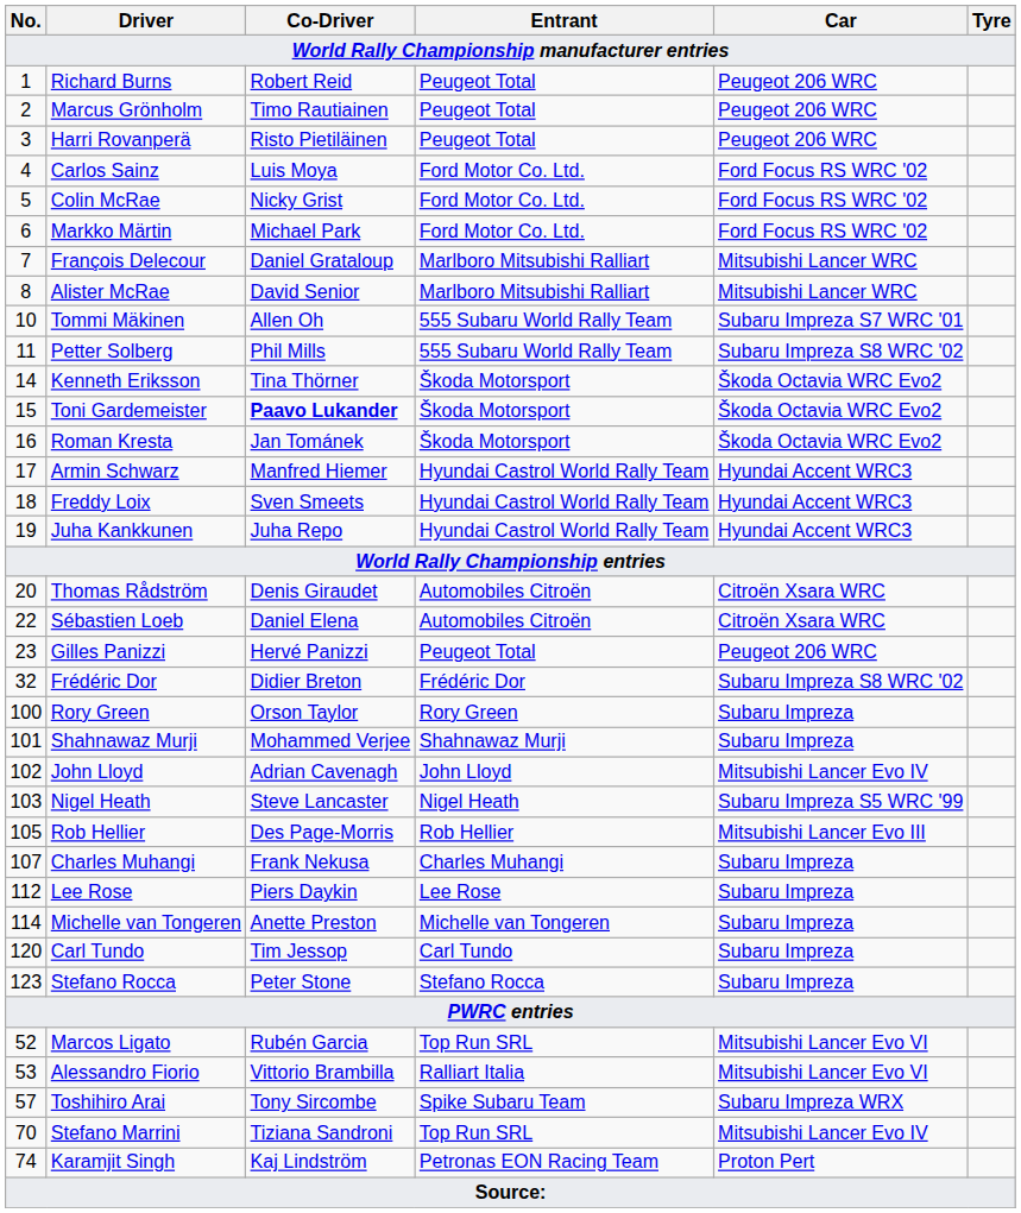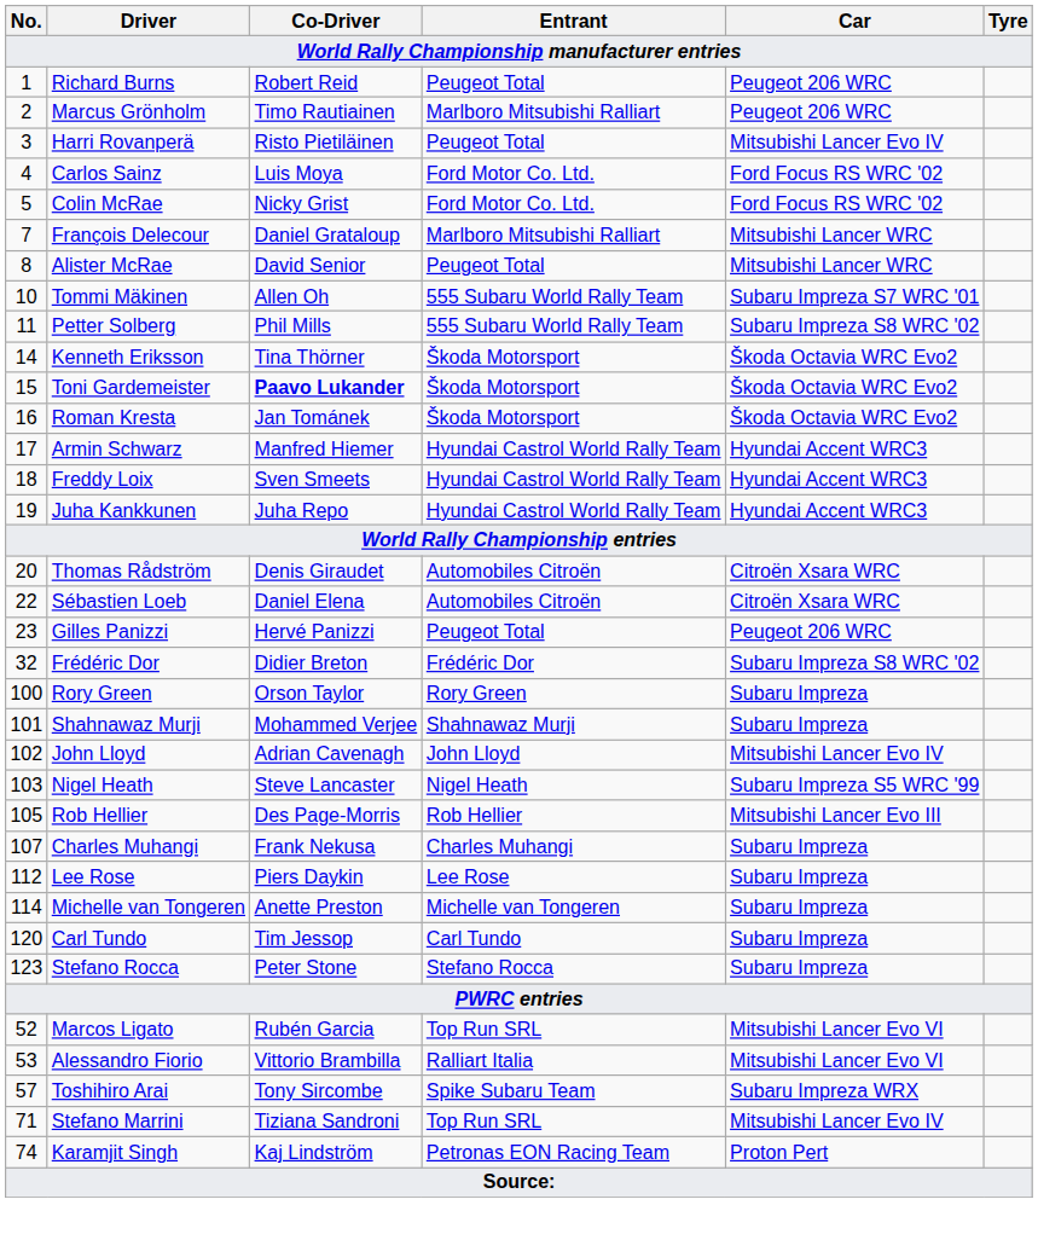 <table class="wikitable" style="font-size: 85%;">
 <tr>
 <th>No.</th>
 <th>Driver</th>
 <th>Co-Driver</th>
 <th>Entrant</th>
 <th>Car</th>
 <th>Tyre</th>
 </tr>
 <tr>
 <td style="background-color:#EAECF0; text-align:center" colspan="6"><strong><em><a href='#'>World Rally Championship</a> manufacturer entries</em></strong></td>
 </tr>
 <tr>
 <td align="center">1</td>
 <td> <a href='#'>Richard Burns</a></td>
 <td> <a href='#'>Robert Reid</a></td>
 <td> <a href='#'>Peugeot Total</a></td>
 <td><a href='#'>Peugeot 206 WRC</a></td>
 <td align="center"></td>
 </tr>
 <tr>
 <td align="center">2</td>
 <td> <a href='#'>Marcus Grönholm</a></td>
 <td> <a href='#'>Timo Rautiainen</a></td>
-<td> <a href='#'>Peugeot Total</a></td>
+<td> <a href='#'>Marlboro Mitsubishi Ralliart</a></td>
 <td><a href='#'>Peugeot 206 WRC</a></td>
 <td align="center"></td>
 </tr>
 <tr>
 <td align="center">3</td>
 <td> <a href='#'>Harri Rovanperä</a></td>
 <td> <a href='#'>Risto Pietiläinen</a></td>
 <td> <a href='#'>Peugeot Total</a></td>
-<td><a href='#'>Peugeot 206 WRC</a></td>
+<td><a href='#'>Mitsubishi Lancer Evo IV</a></td>
 <td align="center"></td>
 </tr>
 <tr>
 <td align="center">4</td>
 <td> <a href='#'>Carlos Sainz</a></td>
 <td> <a href='#'>Luis Moya</a></td>
 <td> <a href='#'>Ford Motor Co. Ltd.</a></td>
 <td><a href='#'>Ford Focus RS WRC '02</a></td>
 <td align="center"></td>
 </tr>
 <tr>
 <td align="center">5</td>
 <td> <a href='#'>Colin McRae</a></td>
 <td> <a href='#'>Nicky Grist</a></td>
 <td> <a href='#'>Ford Motor Co. Ltd.</a></td>
 <td><a href='#'>Ford Focus RS WRC '02</a></td>
 <td align="center"></td>
 </tr>
 <tr>
-<td align="center">6</td>
-<td> <a href='#'>Markko Märtin</a></td>
-<td> <a href='#'>Michael Park</a></td>
-<td> <a href='#'>Ford Motor Co. Ltd.</a></td>
-<td><a href='#'>Ford Focus RS WRC '02</a></td>
-<td align="center"></td>
-</tr>
-<tr>
 <td align="center">7</td>
 <td> <a href='#'>François Delecour</a></td>
 <td> <a href='#'>Daniel Grataloup</a></td>
 <td> <a href='#'>Marlboro Mitsubishi Ralliart</a></td>
 <td><a href='#'>Mitsubishi Lancer WRC</a></td>
 <td align="center"></td>
 </tr>
 <tr>
 <td align="center">8</td>
 <td> <a href='#'>Alister McRae</a></td>
 <td> <a href='#'>David Senior</a></td>
-<td> <a href='#'>Marlboro Mitsubishi Ralliart</a></td>
+<td> <a href='#'>Peugeot Total</a></td>
 <td><a href='#'>Mitsubishi Lancer WRC</a></td>
 <td align="center"></td>
 </tr>
 <tr>
 <td align="center">10</td>
 <td> <a href='#'>Tommi Mäkinen</a></td>
 <td> <a href='#'>Allen Oh</a></td>
 <td> <a href='#'>555 Subaru World Rally Team</a></td>
 <td><a href='#'>Subaru Impreza S7 WRC '01</a></td>
 <td align="center"></td>
 </tr>
 <tr>
 <td align="center">11</td>
 <td> <a href='#'>Petter Solberg</a></td>
 <td> <a href='#'>Phil Mills</a></td>
 <td> <a href='#'>555 Subaru World Rally Team</a></td>
 <td><a href='#'>Subaru Impreza S8 WRC '02</a></td>
 <td align="center"></td>
 </tr>
 <tr>
 <td align="center">14</td>
 <td> <a href='#'>Kenneth Eriksson</a></td>
 <td> <a href='#'>Tina Thörner</a></td>
 <td> <a href='#'>Škoda Motorsport</a></td>
 <td><a href='#'>Škoda Octavia WRC Evo2</a></td>
 <td align="center"></td>
 </tr>
 <tr>
 <td align="center">15</td>
 <td> <a href='#'>Toni Gardemeister</a></td>
 <td><strong> <a href='#'>Paavo Lukander</a></strong></td>
 <td> <a href='#'>Škoda Motorsport</a></td>
 <td><a href='#'>Škoda Octavia WRC Evo2</a></td>
 <td align="center"></td>
 </tr>
 <tr>
 <td align="center">16</td>
 <td> <a href='#'>Roman Kresta</a></td>
 <td> <a href='#'>Jan Tománek</a></td>
 <td> <a href='#'>Škoda Motorsport</a></td>
 <td><a href='#'>Škoda Octavia WRC Evo2</a></td>
 <td align="center"></td>
 </tr>
 <tr>
 <td align="center">17</td>
 <td> <a href='#'>Armin Schwarz</a></td>
 <td> <a href='#'>Manfred Hiemer</a></td>
 <td> <a href='#'>Hyundai Castrol World Rally Team</a></td>
 <td><a href='#'>Hyundai Accent WRC3</a></td>
 <td align="center"></td>
 </tr>
 <tr>
 <td align="center">18</td>
 <td> <a href='#'>Freddy Loix</a></td>
 <td> <a href='#'>Sven Smeets</a></td>
 <td> <a href='#'>Hyundai Castrol World Rally Team</a></td>
 <td><a href='#'>Hyundai Accent WRC3</a></td>
 <td align="center"></td>
 </tr>
 <tr>
 <td align="center">19</td>
 <td> <a href='#'>Juha Kankkunen</a></td>
 <td> <a href='#'>Juha Repo</a></td>
 <td> <a href='#'>Hyundai Castrol World Rally Team</a></td>
 <td><a href='#'>Hyundai Accent WRC3</a></td>
 <td align="center"></td>
 </tr>
 <tr>
 <td style="background-color:#EAECF0; text-align:center" colspan="6"><strong><em><a href='#'>World Rally Championship</a> entries</em></strong></td>
 </tr>
 <tr>
 <td align="center">20</td>
 <td> <a href='#'>Thomas Rådström</a></td>
 <td> <a href='#'>Denis Giraudet</a></td>
 <td> <a href='#'>Automobiles Citroën</a></td>
 <td><a href='#'>Citroën Xsara WRC</a></td>
 <td align="center"></td>
 </tr>
 <tr>
 <td align="center">22</td>
 <td> <a href='#'>Sébastien Loeb</a></td>
 <td> <a href='#'>Daniel Elena</a></td>
 <td> <a href='#'>Automobiles Citroën</a></td>
 <td><a href='#'>Citroën Xsara WRC</a></td>
 <td align="center"></td>
 </tr>
 <tr>
 <td align="center">23</td>
 <td> <a href='#'>Gilles Panizzi</a></td>
 <td> <a href='#'>Hervé Panizzi</a></td>
 <td> <a href='#'>Peugeot Total</a></td>
 <td><a href='#'>Peugeot 206 WRC</a></td>
 <td align="center"></td>
 </tr>
 <tr>
 <td align="center">32</td>
 <td> <a href='#'>Frédéric Dor</a></td>
 <td> <a href='#'>Didier Breton</a></td>
 <td> <a href='#'>Frédéric Dor</a></td>
 <td><a href='#'>Subaru Impreza S8 WRC '02</a></td>
 <td align="center"></td>
 </tr>
 <tr>
 <td align="center">100</td>
 <td> <a href='#'>Rory Green</a></td>
 <td> <a href='#'>Orson Taylor</a></td>
 <td> <a href='#'>Rory Green</a></td>
 <td><a href='#'>Subaru Impreza</a></td>
 <td></td>
 </tr>
 <tr>
 <td align="center">101</td>
 <td> <a href='#'>Shahnawaz Murji</a></td>
 <td> <a href='#'>Mohammed Verjee</a></td>
 <td> <a href='#'>Shahnawaz Murji</a></td>
 <td><a href='#'>Subaru Impreza</a></td>
 <td></td>
 </tr>
 <tr>
 <td align="center">102</td>
 <td> <a href='#'>John Lloyd</a></td>
 <td> <a href='#'>Adrian Cavenagh</a></td>
 <td> <a href='#'>John Lloyd</a></td>
 <td><a href='#'>Mitsubishi Lancer Evo IV</a></td>
 <td></td>
 </tr>
 <tr>
 <td align="center">103</td>
 <td> <a href='#'>Nigel Heath</a></td>
 <td> <a href='#'>Steve Lancaster</a></td>
 <td> <a href='#'>Nigel Heath</a></td>
 <td><a href='#'>Subaru Impreza S5 WRC '99</a></td>
 <td></td>
 </tr>
 <tr>
 <td align="center">105</td>
 <td> <a href='#'>Rob Hellier</a></td>
 <td> <a href='#'>Des Page-Morris</a></td>
 <td> <a href='#'>Rob Hellier</a></td>
 <td><a href='#'>Mitsubishi Lancer Evo III</a></td>
 <td></td>
 </tr>
 <tr>
 <td align="center">107</td>
 <td> <a href='#'>Charles Muhangi</a></td>
 <td> <a href='#'>Frank Nekusa</a></td>
 <td> <a href='#'>Charles Muhangi</a></td>
 <td><a href='#'>Subaru Impreza</a></td>
 <td></td>
 </tr>
 <tr>
 <td align="center">112</td>
 <td> <a href='#'>Lee Rose</a></td>
 <td> <a href='#'>Piers Daykin</a></td>
 <td> <a href='#'>Lee Rose</a></td>
 <td><a href='#'>Subaru Impreza</a></td>
 <td></td>
 </tr>
 <tr>
 <td align="center">114</td>
 <td> <a href='#'>Michelle van Tongeren</a></td>
 <td> <a href='#'>Anette Preston</a></td>
 <td> <a href='#'>Michelle van Tongeren</a></td>
 <td><a href='#'>Subaru Impreza</a></td>
 <td></td>
 </tr>
 <tr>
 <td align="center">120</td>
 <td> <a href='#'>Carl Tundo</a></td>
 <td> <a href='#'>Tim Jessop</a></td>
 <td> <a href='#'>Carl Tundo</a></td>
 <td><a href='#'>Subaru Impreza</a></td>
 <td></td>
 </tr>
 <tr>
 <td align="center">123</td>
 <td> <a href='#'>Stefano Rocca</a></td>
 <td> <a href='#'>Peter Stone</a></td>
 <td> <a href='#'>Stefano Rocca</a></td>
 <td><a href='#'>Subaru Impreza</a></td>
 <td></td>
 </tr>
 <tr>
 <td style="background-color:#EAECF0; text-align:center" colspan="6"><strong><em><a href='#'>PWRC</a> entries</em></strong></td>
 </tr>
 <tr>
 <td align="center">52</td>
 <td> <a href='#'>Marcos Ligato</a></td>
 <td> <a href='#'>Rubén Garcia</a></td>
 <td> <a href='#'>Top Run SRL</a></td>
 <td><a href='#'>Mitsubishi Lancer Evo VI</a></td>
 <td></td>
 </tr>
 <tr>
 <td align="center">53</td>
 <td> <a href='#'>Alessandro Fiorio</a></td>
 <td> <a href='#'>Vittorio Brambilla</a></td>
 <td> <a href='#'>Ralliart Italia</a></td>
 <td><a href='#'>Mitsubishi Lancer Evo VI</a></td>
 <td></td>
 </tr>
 <tr>
 <td align="center">57</td>
 <td> <a href='#'>Toshihiro Arai</a></td>
 <td> <a href='#'>Tony Sircombe</a></td>
 <td> <a href='#'>Spike Subaru Team</a></td>
 <td><a href='#'>Subaru Impreza WRX</a></td>
 <td></td>
 </tr>
 <tr>
-<td align="center">70</td>
+<td align="center">71</td>
 <td> <a href='#'>Stefano Marrini</a></td>
 <td> <a href='#'>Tiziana Sandroni</a></td>
 <td> <a href='#'>Top Run SRL</a></td>
 <td><a href='#'>Mitsubishi Lancer Evo IV</a></td>
 <td></td>
 </tr>
 <tr>
 <td align="center">74</td>
 <td> <a href='#'>Karamjit Singh</a></td>
 <td> <a href='#'>Kaj Lindström</a></td>
 <td> <a href='#'>Petronas EON Racing Team</a></td>
 <td><a href='#'>Proton Pert</a></td>
 <td align="center"></td>
 </tr>
 <tr>
 <td style="background-color:#EAECF0; text-align:center" colspan="6"><strong>Source:</strong></td>
 </tr>
 <tr>
 </tr>
 </table>
